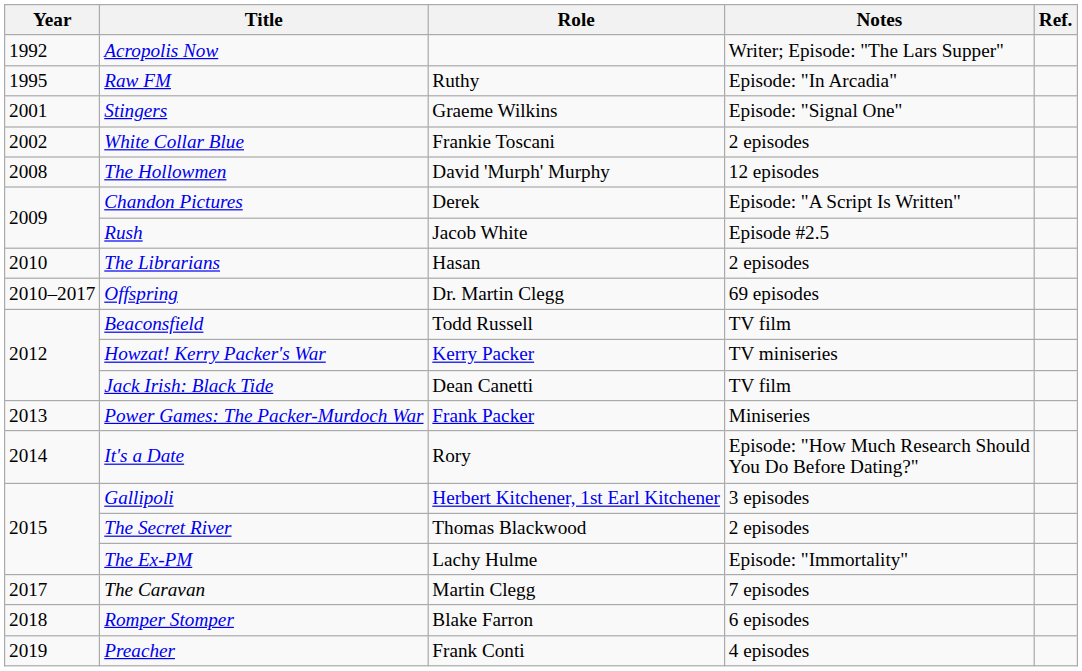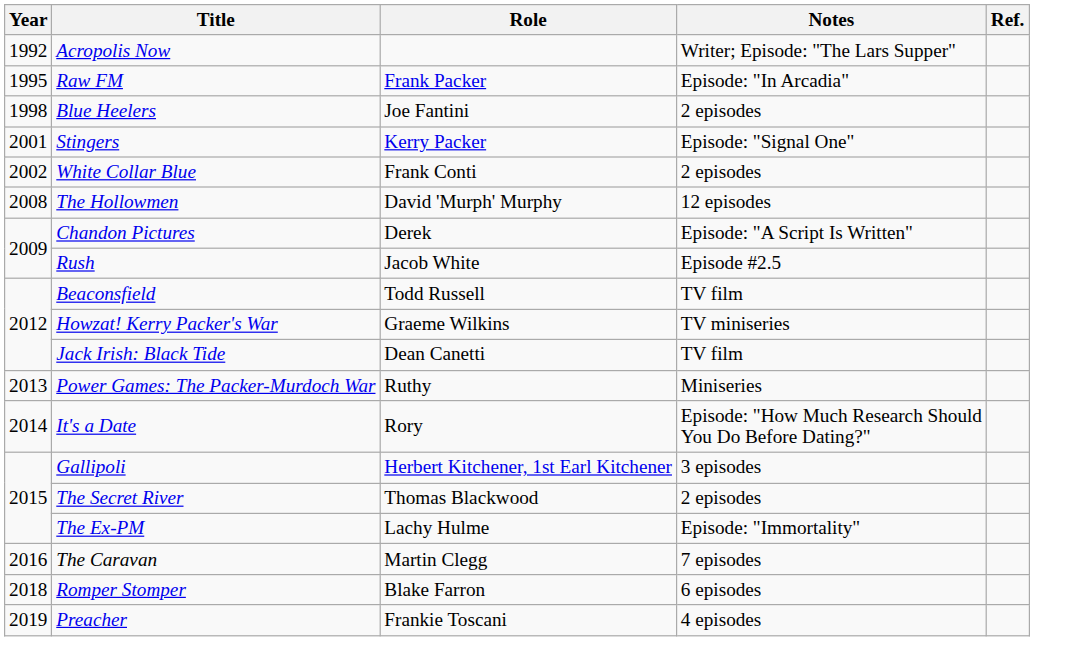 <table class="wikitable sortable">
 <tr>
 <th>Year</th>
 <th>Title</th>
 <th>Role</th>
 <th class="unsortable">Notes</th>
 <th>Ref.</th>
 </tr>
 <tr>
 <td>1992</td>
 <td><em><a href='#'>Acropolis Now</a></em></td>
 <td></td>
 <td>Writer; Episode: "The Lars Supper"</td>
 <td></td>
 </tr>
 <tr>
 <td>1995</td>
 <td><em><a href='#'>Raw FM</a></em></td>
-<td>Ruthy</td>
+<td><a href='#'>Frank Packer</a></td>
 <td>Episode: "In Arcadia"</td>
+<td></td>
+</tr>
+<tr>
+<td>1998</td>
+<td><em><a href='#'>Blue Heelers</a></em></td>
+<td>Joe Fantini</td>
+<td>2 episodes</td>
 <td></td>
 </tr>
 <tr>
 <td>2001</td>
 <td><em><a href='#'>Stingers</a></em></td>
-<td>Graeme Wilkins</td>
+<td><a href='#'>Kerry Packer</a></td>
 <td>Episode: "Signal One"</td>
 <td></td>
 </tr>
 <tr>
 <td>2002</td>
 <td><em><a href='#'>White Collar Blue</a></em></td>
-<td>Frankie Toscani</td>
+<td>Frank Conti</td>
 <td>2 episodes</td>
 <td></td>
 </tr>
 <tr>
 <td>2008</td>
 <td><em><a href='#'>The Hollowmen</a></em></td>
 <td>David 'Murph' Murphy</td>
 <td>12 episodes</td>
 <td></td>
 </tr>
 <tr>
 <td rowspan="2">2009</td>
 <td><em><a href='#'>Chandon Pictures</a></em></td>
 <td>Derek</td>
 <td>Episode: "A Script Is Written"</td>
 <td></td>
 </tr>
 <tr>
 <td><em><a href='#'>Rush</a></em></td>
 <td>Jacob White</td>
 <td>Episode #2.5</td>
 <td></td>
 </tr>
 <tr>
-<td>2010</td>
-<td><em><a href='#'>The Librarians</a></em></td>
-<td>Hasan</td>
-<td>2 episodes</td>
-<td></td>
-</tr>
-<tr>
-<td>2010–2017</td>
-<td><em><a href='#'>Offspring</a></em></td>
-<td>Dr. Martin Clegg</td>
-<td>69 episodes</td>
-<td></td>
-</tr>
-<tr>
 <td rowspan="3">2012</td>
 <td><em><a href='#'>Beaconsfield</a></em></td>
 <td>Todd Russell</td>
 <td>TV film</td>
 <td></td>
 </tr>
 <tr>
 <td><em><a href='#'>Howzat! Kerry Packer's War</a></em></td>
-<td><a href='#'>Kerry Packer</a></td>
+<td>Graeme Wilkins</td>
 <td>TV miniseries</td>
 <td></td>
 </tr>
 <tr>
 <td><em><a href='#'>Jack Irish: Black Tide</a></em></td>
 <td>Dean Canetti</td>
 <td>TV film</td>
 <td></td>
 </tr>
 <tr>
 <td>2013</td>
 <td><em><a href='#'>Power Games: The Packer-Murdoch War</a></em></td>
-<td><a href='#'>Frank Packer</a></td>
+<td>Ruthy</td>
 <td>Miniseries</td>
 <td></td>
 </tr>
 <tr>
 <td>2014</td>
 <td><em><a href='#'>It's a Date</a></em></td>
 <td>Rory</td>
 <td>Episode: "How Much Research Should<br>You Do Before Dating?"</td>
 <td></td>
 </tr>
 <tr>
 <td rowspan="3">2015</td>
 <td><em><a href='#'>Gallipoli</a></em></td>
 <td><a href='#'>Herbert Kitchener, 1st Earl Kitchener</a></td>
 <td>3 episodes</td>
 <td></td>
 </tr>
 <tr>
 <td><em><a href='#'>The Secret River</a></em></td>
 <td>Thomas Blackwood</td>
 <td>2 episodes</td>
 <td></td>
 </tr>
 <tr>
 <td><em><a href='#'>The Ex-PM</a></em></td>
 <td>Lachy Hulme</td>
 <td>Episode: "Immortality"</td>
 <td></td>
 </tr>
 <tr>
-<td>2017</td>
+<td>2016</td>
 <td><em>The Caravan</em></td>
 <td>Martin Clegg</td>
 <td>7 episodes</td>
 <td></td>
 </tr>
 <tr>
 <td>2018</td>
 <td><em><a href='#'>Romper Stomper</a></em></td>
 <td>Blake Farron</td>
 <td>6 episodes</td>
 <td></td>
 </tr>
 <tr>
 <td>2019</td>
 <td><em><a href='#'>Preacher</a></em></td>
-<td>Frank Conti</td>
+<td>Frankie Toscani</td>
 <td>4 episodes</td>
 <td></td>
 </tr>
 </table>
